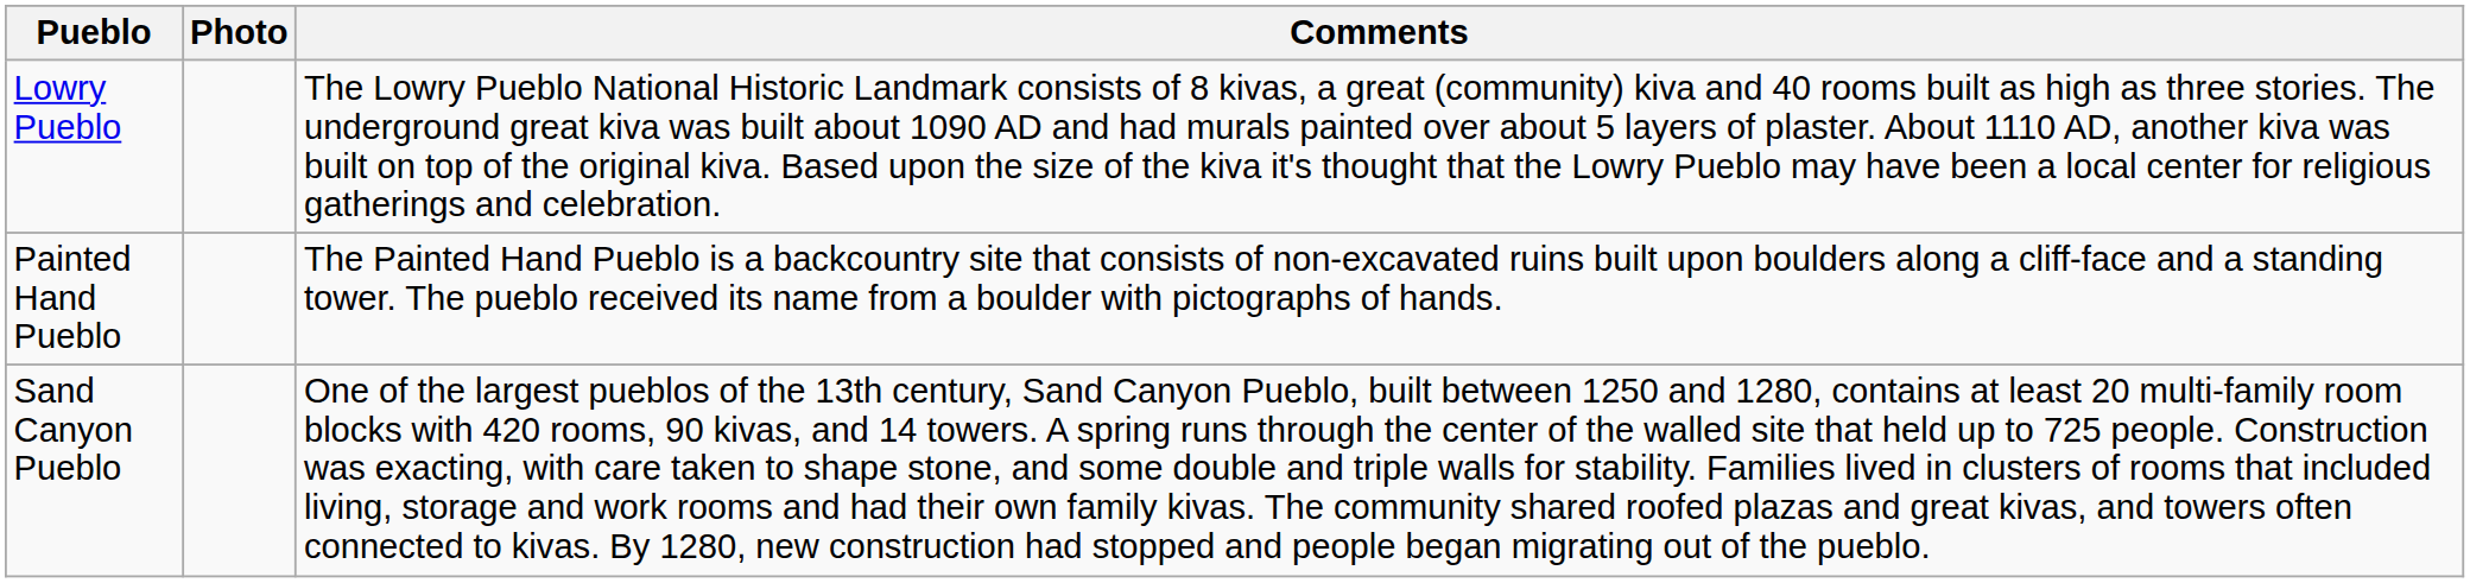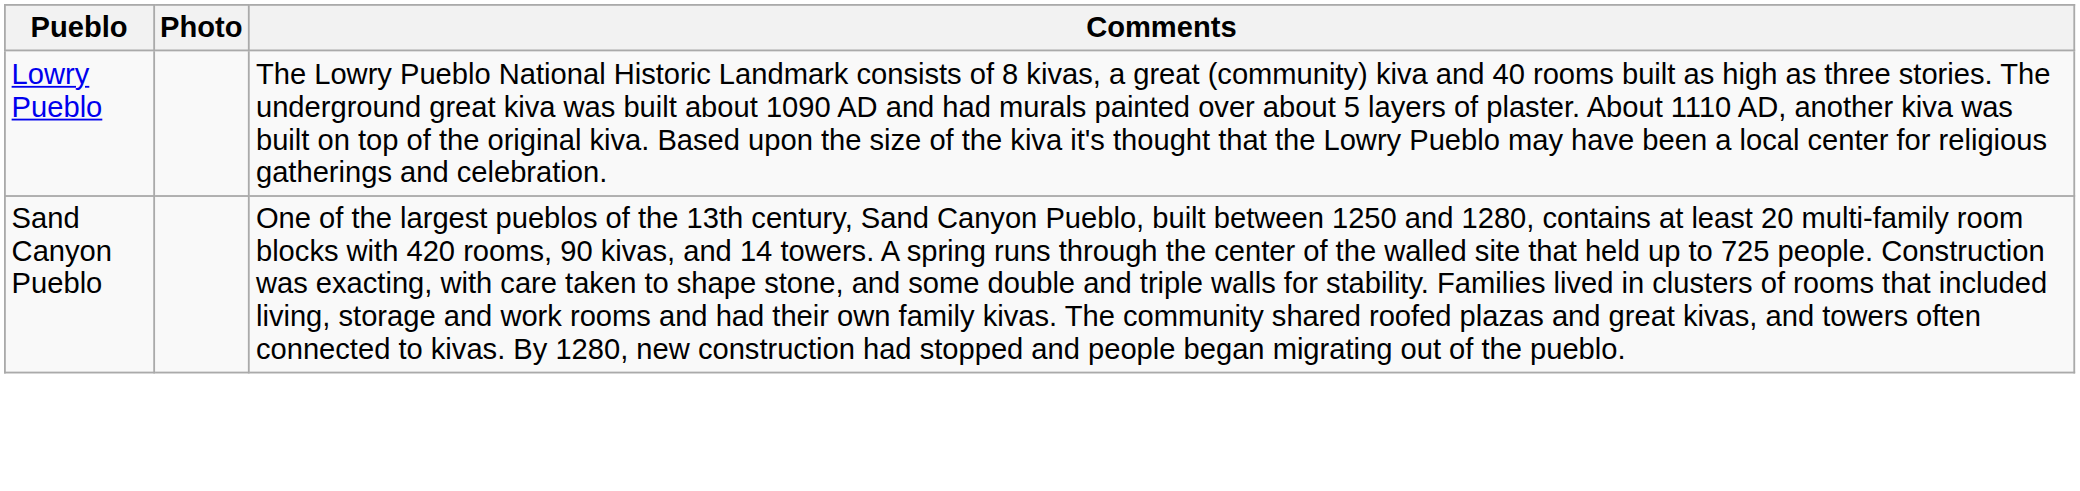 <table class="wikitable" style="width:90%">
 <tr>
 <th>Pueblo</th>
 <th>Photo</th>
 <th>Comments</th>
 </tr>
 <tr valign="top">
 <td><a href='#'>Lowry Pueblo</a></td>
 <td></td>
 <td>The Lowry Pueblo National Historic Landmark consists of 8 kivas, a great (community) kiva and 40 rooms built as high as three stories.  The underground great kiva was built about 1090 AD and had murals painted over about 5 layers of plaster.  About 1110 AD, another kiva was built on top of the original kiva.  Based upon the size of the kiva it's thought that the Lowry Pueblo may have been a local center for religious gatherings and celebration.</td>
 </tr>
 <tr valign="top">
-<td>Painted Hand Pueblo</td>
-<td></td>
-<td>The Painted Hand Pueblo is a backcountry site that consists of non-excavated ruins built upon boulders along a cliff-face and a standing tower.  The pueblo received its name from a boulder with pictographs of hands.</td>
-</tr>
-<tr valign="top">
 <td>Sand Canyon Pueblo</td>
 <td></td>
 <td>One of the largest pueblos of the 13th century, Sand Canyon Pueblo, built between 1250 and 1280, contains at least 20 multi-family room blocks with 420 rooms, 90 kivas, and 14 towers. A spring runs through the center of the walled site that held up to 725 people. Construction was exacting, with care taken to shape stone, and some double and triple walls for stability.  Families lived in clusters of rooms that included living, storage and work rooms and had their own family kivas. The community shared roofed plazas and great kivas, and towers often connected to kivas.  By 1280, new construction had stopped and people began migrating out of the pueblo.</td>
 </tr>
 </table>
